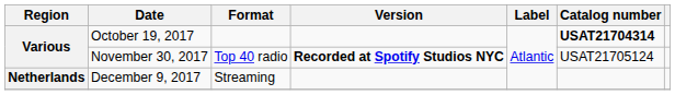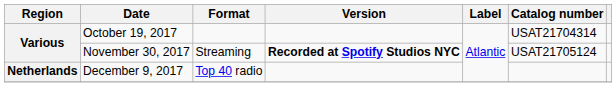 <table class="wikitable plainrowheaders">
 <tr>
 <th scope="col">Region</th>
 <th scope="col">Date</th>
 <th scope="col">Format</th>
 <th scope="col">Version</th>
 <th scope="col">Label</th>
 <th scope="col">Catalog number</th>
 <th scope="col"></th>
 </tr>
 <tr>
 <th scope="row" rowspan="2">Various</th>
 <td>October 19, 2017</td>
 <td></td>
 <td></td>
 <td rowspan="3"><a href='#'>Atlantic</a></td>
-<td><strong>USAT21704314</strong></td>
+<td>USAT21704314</td>
 <td></td>
 </tr>
 <tr>
 <td>November 30, 2017</td>
-<td><a href='#'>Top 40</a> radio</td>
+<td>Streaming</td>
 <td><strong>Recorded at <a href='#'>Spotify</a> Studios NYC</strong></td>
 <td>USAT21705124</td>
 <td></td>
 </tr>
 <tr>
 <th scope="row">Netherlands</th>
 <td>December 9, 2017</td>
-<td>Streaming</td>
+<td><a href='#'>Top 40</a> radio</td>
 <td></td>
 <td></td>
 <td></td>
 </tr>
 <tr>
 </tr>
 </table>
